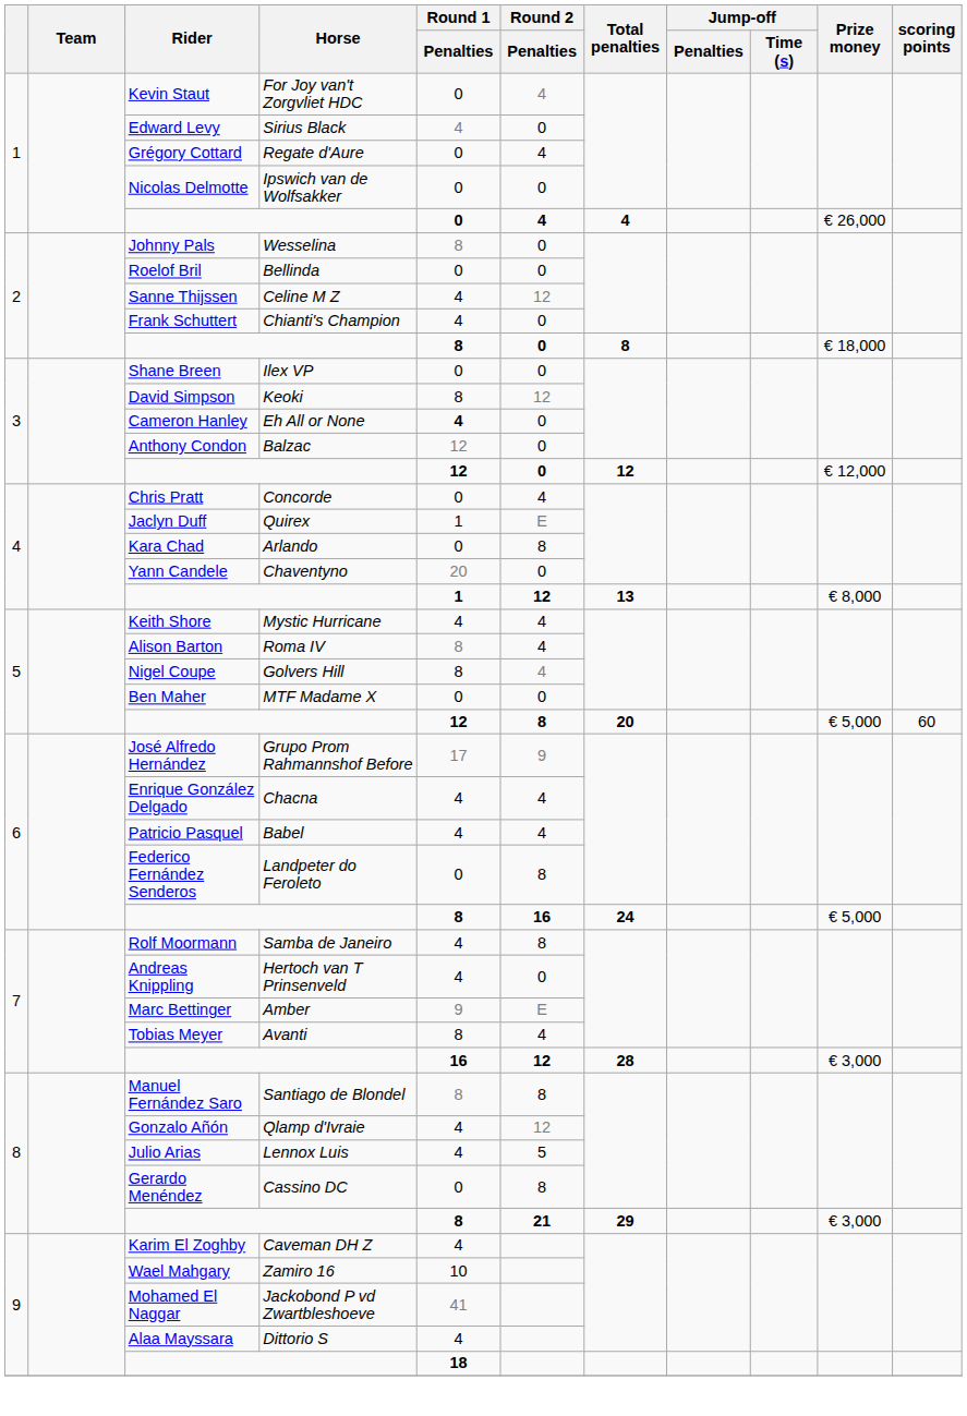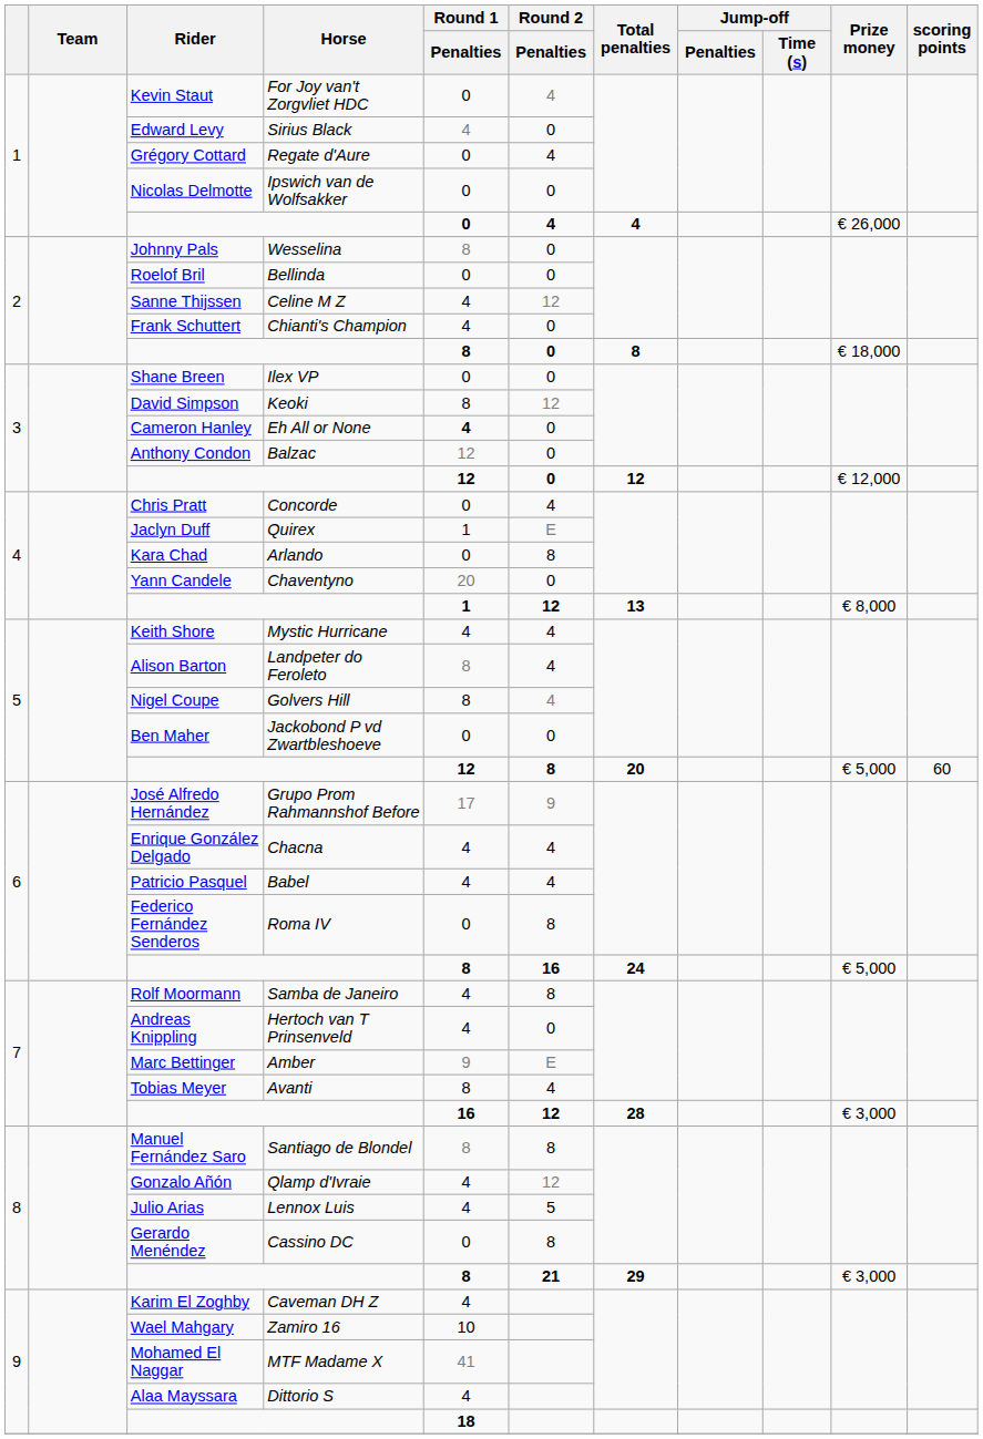 <table class="wikitable" style="font-size: 90%; text-align:center">
 <tr>
 <th rowspan=2 width=20></th>
 <th rowspan=2 width=125>Team</th>
 <th rowspan=2 width=160>Rider</th>
 <th rowspan=2 width=170>Horse</th>
 <th>Round 1</th>
 <th>Round 2</th>
 <th rowspan=2 width=75>Total penalties</th>
 <th colspan=2>Jump-off</th>
 <th rowspan=2 width=75>Prize<br>money</th>
 <th rowspan=2 width=60>scoring<br>points</th>
 </tr>
 <tr>
 <th width=75>Penalties</th>
 <th width=75>Penalties</th>
 <th width=75>Penalties</th>
 <th width=75>Time (<a href='#'>s</a>)</th>
 </tr>
 <tr>
 <td rowspan=5>1</td>
 <td rowspan=5 align=left></td>
 <td align=left><a href='#'>Kevin Staut</a></td>
 <td align=left><em>For Joy van't Zorgvliet HDC</em></td>
 <td>0</td>
 <td style=color:gray>4</td>
 <td rowspan=4></td>
 <td rowspan=4></td>
 <td rowspan=4></td>
 <td rowspan=4></td>
 <td rowspan=4></td>
 </tr>
 <tr>
 <td align=left><a href='#'>Edward Levy</a></td>
 <td align=left><em>Sirius Black</em></td>
 <td style=color:gray>4</td>
 <td>0</td>
 </tr>
 <tr>
 <td align=left><a href='#'>Grégory Cottard</a></td>
 <td align=left><em>Regate d'Aure</em></td>
 <td>0</td>
 <td>4</td>
 </tr>
 <tr>
 <td align=left><a href='#'>Nicolas Delmotte</a></td>
 <td align=left><em>Ipswich van de Wolfsakker</em></td>
 <td align=center>0</td>
 <td align=center>0</td>
 </tr>
 <tr>
 <td colspan=2></td>
 <td><strong>0</strong></td>
 <td><strong>4</strong></td>
 <td><strong>4</strong></td>
 <td></td>
 <td></td>
 <td>€ 26,000</td>
 <td></td>
 </tr>
 <tr>
 <td rowspan=5>2</td>
 <td rowspan=5 align=left></td>
 <td align=left><a href='#'>Johnny Pals</a></td>
 <td align=left><em>Wesselina</em></td>
 <td style=color:gray>8</td>
 <td>0</td>
 <td rowspan=4></td>
 <td rowspan=4></td>
 <td rowspan=4></td>
 <td rowspan=4></td>
 <td rowspan=4></td>
 </tr>
 <tr>
 <td align=left><a href='#'>Roelof Bril</a></td>
 <td align=left><em>Bellinda</em></td>
 <td>0</td>
 <td>0</td>
 </tr>
 <tr>
 <td align=left><a href='#'>Sanne Thijssen</a></td>
 <td align=left><em>Celine M Z</em></td>
 <td>4</td>
 <td style=color:gray>12</td>
 </tr>
 <tr>
 <td align=left><a href='#'>Frank Schuttert</a></td>
 <td align=left><em>Chianti's Champion</em></td>
 <td>4</td>
 <td>0</td>
 </tr>
 <tr>
 <td colspan=2></td>
 <td><strong>8</strong></td>
 <td><strong>0</strong></td>
 <td><strong>8</strong></td>
 <td></td>
 <td></td>
 <td>€ 18,000</td>
 <td></td>
 </tr>
 <tr>
 <td rowspan=5>3</td>
 <td rowspan=5 align=left></td>
 <td align=left><a href='#'>Shane Breen</a></td>
 <td align=left><em>Ilex VP</em></td>
 <td>0</td>
 <td>0</td>
 <td rowspan=4></td>
 <td rowspan=4></td>
 <td rowspan=4></td>
 <td rowspan=4></td>
 <td rowspan=4></td>
 </tr>
 <tr>
 <td align=left><a href='#'>David Simpson</a></td>
 <td align=left><em>Keoki</em></td>
 <td>8</td>
 <td style=color:gray>12</td>
 </tr>
 <tr>
 <td align=left><a href='#'>Cameron Hanley</a></td>
 <td align=left><em>Eh All or None</em></td>
 <td><strong>4</strong></td>
 <td>0</td>
 </tr>
 <tr>
 <td align=left><a href='#'>Anthony Condon</a></td>
 <td align=left><em>Balzac</em></td>
 <td style=color:gray>12</td>
 <td>0</td>
 </tr>
 <tr>
 <td colspan=2></td>
 <td><strong>12</strong></td>
 <td><strong>0</strong></td>
 <td><strong>12</strong></td>
 <td></td>
 <td></td>
 <td>€ 12,000</td>
 <td></td>
 </tr>
 <tr>
 <td rowspan=5>4</td>
 <td rowspan=5 align=left></td>
 <td align=left><a href='#'>Chris Pratt</a></td>
 <td align=left><em>Concorde</em></td>
 <td>0</td>
 <td>4</td>
 <td rowspan=4></td>
 <td rowspan=4></td>
 <td rowspan=4></td>
 <td rowspan=4></td>
 <td rowspan=4></td>
 </tr>
 <tr>
 <td align=left><a href='#'>Jaclyn Duff</a></td>
 <td align=left><em>Quirex</em></td>
 <td>1</td>
 <td style=color:gray>E</td>
 </tr>
 <tr>
 <td align=left><a href='#'>Kara Chad</a></td>
 <td align=left><em>Arlando</em></td>
 <td>0</td>
 <td>8</td>
 </tr>
 <tr>
 <td align=left><a href='#'>Yann Candele</a></td>
 <td align=left><em>Chaventyno</em></td>
 <td style=color:gray>20</td>
 <td>0</td>
 </tr>
 <tr>
 <td colspan=2></td>
 <td><strong>1</strong></td>
 <td><strong>12</strong></td>
 <td><strong>13</strong></td>
 <td></td>
 <td></td>
 <td>€ 8,000</td>
 <td></td>
 </tr>
 <tr>
 <td rowspan=5>5</td>
 <td rowspan=5 align=left></td>
 <td align=left><a href='#'>Keith Shore</a></td>
 <td align=left><em>Mystic Hurricane</em></td>
 <td>4</td>
 <td>4</td>
 <td rowspan=4></td>
 <td rowspan=4></td>
 <td rowspan=4></td>
 <td rowspan=4></td>
 <td rowspan=4></td>
 </tr>
 <tr>
 <td align=left><a href='#'>Alison Barton</a></td>
-<td align=left><em>Roma IV</em></td>
+<td align=left><em>Landpeter do Feroleto</em></td>
 <td style=color:gray>8</td>
 <td>4</td>
 </tr>
 <tr>
 <td align=left><a href='#'>Nigel Coupe</a></td>
 <td align=left><em>Golvers Hill</em></td>
 <td>8</td>
 <td style=color:gray>4</td>
 </tr>
 <tr>
 <td align=left><a href='#'>Ben Maher</a></td>
-<td align=left><em>MTF Madame X</em></td>
+<td align=left><em>Jackobond P vd Zwartbleshoeve</em></td>
 <td>0</td>
 <td>0</td>
 </tr>
 <tr>
 <td colspan=2></td>
 <td><strong>12</strong></td>
 <td><strong>8</strong></td>
 <td><strong>20</strong></td>
 <td></td>
 <td></td>
 <td>€ 5,000</td>
 <td>60</td>
 </tr>
 <tr>
 <td rowspan=5>6</td>
 <td rowspan=5 align=left></td>
 <td align=left><a href='#'>José Alfredo Hernández</a></td>
 <td align=left><em>Grupo Prom Rahmannshof Before</em></td>
 <td style=color:gray>17</td>
 <td style=color:gray>9</td>
 <td rowspan=4></td>
 <td rowspan=4></td>
 <td rowspan=4></td>
 <td rowspan=4></td>
 <td rowspan=4></td>
 </tr>
 <tr>
 <td align=left><a href='#'>Enrique González Delgado</a></td>
 <td align=left><em>Chacna</em></td>
 <td>4</td>
 <td>4</td>
 </tr>
 <tr>
 <td align=left><a href='#'>Patricio Pasquel</a></td>
 <td align=left><em>Babel</em></td>
 <td>4</td>
 <td>4</td>
 </tr>
 <tr>
 <td align=left><a href='#'>Federico Fernández Senderos</a></td>
-<td align=left><em>Landpeter do Feroleto</em></td>
+<td align=left><em>Roma IV</em></td>
 <td>0</td>
 <td>8</td>
 </tr>
 <tr>
 <td colspan=2></td>
 <td><strong>8</strong></td>
 <td><strong>16</strong></td>
 <td><strong>24</strong></td>
 <td></td>
 <td></td>
 <td>€ 5,000</td>
 <td></td>
 </tr>
 <tr>
 <td rowspan=5>7</td>
 <td rowspan=5 align=left></td>
 <td align=left><a href='#'>Rolf Moormann</a></td>
 <td align=left><em>Samba de Janeiro</em></td>
 <td>4</td>
 <td>8</td>
 <td rowspan=4></td>
 <td rowspan=4></td>
 <td rowspan=4></td>
 <td rowspan=4></td>
 <td rowspan=4></td>
 </tr>
 <tr>
 <td align=left><a href='#'>Andreas Knippling</a></td>
 <td align=left><em>Hertoch van T Prinsenveld</em></td>
 <td>4</td>
 <td>0</td>
 </tr>
 <tr>
 <td align=left><a href='#'>Marc Bettinger</a></td>
 <td align=left><em>Amber</em></td>
 <td style=color:gray>9</td>
 <td style=color:gray>E</td>
 </tr>
 <tr>
 <td align=left><a href='#'>Tobias Meyer</a></td>
 <td align=left><em>Avanti</em></td>
 <td>8</td>
 <td>4</td>
 </tr>
 <tr>
 <td colspan=2></td>
 <td><strong>16</strong></td>
 <td><strong>12</strong></td>
 <td><strong>28</strong></td>
 <td></td>
 <td></td>
 <td>€ 3,000</td>
 <td></td>
 </tr>
 <tr>
 <td rowspan=5>8</td>
 <td rowspan=5 align=left></td>
 <td align=left><a href='#'>Manuel Fernández Saro</a></td>
 <td align=left><em>Santiago de Blondel</em></td>
 <td style=color:gray>8</td>
 <td>8</td>
 <td rowspan=4></td>
 <td rowspan=4></td>
 <td rowspan=4></td>
 <td rowspan=4></td>
 <td rowspan=4></td>
 </tr>
 <tr>
 <td align=left><a href='#'>Gonzalo Añón</a></td>
 <td align=left><em>Qlamp d'Ivraie</em></td>
 <td>4</td>
 <td style=color:gray>12</td>
 </tr>
 <tr>
 <td align=left><a href='#'>Julio Arias</a></td>
 <td align=left><em>Lennox Luis</em></td>
 <td>4</td>
 <td>5</td>
 </tr>
 <tr>
 <td align=left><a href='#'>Gerardo Menéndez</a></td>
 <td align=left><em>Cassino DC</em></td>
 <td>0</td>
 <td>8</td>
 </tr>
 <tr>
 <td colspan=2></td>
 <td><strong>8</strong></td>
 <td><strong>21</strong></td>
 <td><strong>29</strong></td>
 <td></td>
 <td></td>
 <td>€ 3,000</td>
 <td></td>
 </tr>
 <tr>
 <td rowspan=5>9</td>
 <td rowspan=5 align=left></td>
 <td align=left><a href='#'>Karim El Zoghby</a></td>
 <td align=left><em>Caveman DH Z</em></td>
 <td>4</td>
 <td></td>
 <td rowspan=4></td>
 <td rowspan=4></td>
 <td rowspan=4></td>
 <td rowspan=4></td>
 <td rowspan=4></td>
 </tr>
 <tr>
 <td align=left><a href='#'>Wael Mahgary</a></td>
 <td align=left><em>Zamiro 16</em></td>
 <td>10</td>
 <td></td>
 </tr>
 <tr>
 <td align=left><a href='#'>Mohamed El Naggar</a></td>
-<td align=left><em>Jackobond P vd Zwartbleshoeve</em></td>
+<td align=left><em>MTF Madame X</em></td>
 <td style=color:gray>41</td>
 <td></td>
 </tr>
 <tr>
 <td align=left><a href='#'>Alaa Mayssara</a></td>
 <td align=left><em>Dittorio S</em></td>
 <td>4</td>
 <td></td>
 </tr>
 <tr>
 <td colspan=2></td>
 <td><strong>18</strong></td>
 <td></td>
 <td></td>
 <td></td>
 <td></td>
 <td></td>
 <td></td>
 </tr>
 <tr>
 </tr>
 </table>
